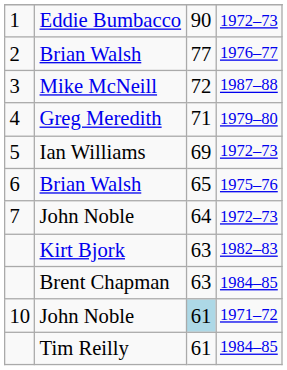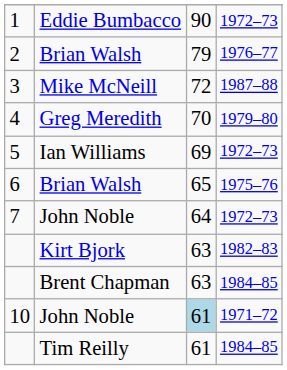 <table class="wikitable">
 <tr>
 </tr>
 <tr>
 <td>1</td>
 <td><a href='#'>Eddie Bumbacco</a></td>
 <td>90</td>
 <td style="font-size:80%;"><a href='#'>1972–73</a></td>
 </tr>
 <tr>
 <td>2</td>
 <td><a href='#'>Brian Walsh</a></td>
-<td>77</td>
+<td>79</td>
 <td style="font-size:80%;"><a href='#'>1976–77</a></td>
 </tr>
 <tr>
 <td>3</td>
 <td><a href='#'>Mike McNeill</a></td>
 <td>72</td>
 <td style="font-size:80%;"><a href='#'>1987–88</a></td>
 </tr>
 <tr>
 <td>4</td>
 <td><a href='#'>Greg Meredith</a></td>
-<td>71</td>
+<td>70</td>
 <td style="font-size:80%;"><a href='#'>1979–80</a></td>
 </tr>
 <tr>
 <td>5</td>
 <td>Ian Williams</td>
 <td>69</td>
 <td style="font-size:80%;"><a href='#'>1972–73</a></td>
 </tr>
 <tr>
 <td>6</td>
 <td><a href='#'>Brian Walsh</a></td>
 <td>65</td>
 <td style="font-size:80%;"><a href='#'>1975–76</a></td>
 </tr>
 <tr>
 <td>7</td>
 <td>John Noble</td>
 <td>64</td>
 <td style="font-size:80%;"><a href='#'>1972–73</a></td>
 </tr>
 <tr>
 <td></td>
 <td><a href='#'>Kirt Bjork</a></td>
 <td>63</td>
 <td style="font-size:80%;"><a href='#'>1982–83</a></td>
 </tr>
 <tr>
 <td></td>
 <td>Brent Chapman</td>
 <td>63</td>
 <td style="font-size:80%;"><a href='#'>1984–85</a></td>
 </tr>
 <tr>
 <td>10</td>
 <td>John Noble</td>
 <td style="background: lightblue;">61</td>
 <td style="font-size:80%;"><a href='#'>1971–72</a></td>
 </tr>
 <tr>
 <td></td>
 <td>Tim Reilly</td>
 <td>61</td>
 <td style="font-size:80%;"><a href='#'>1984–85</a></td>
 </tr>
 </table>
